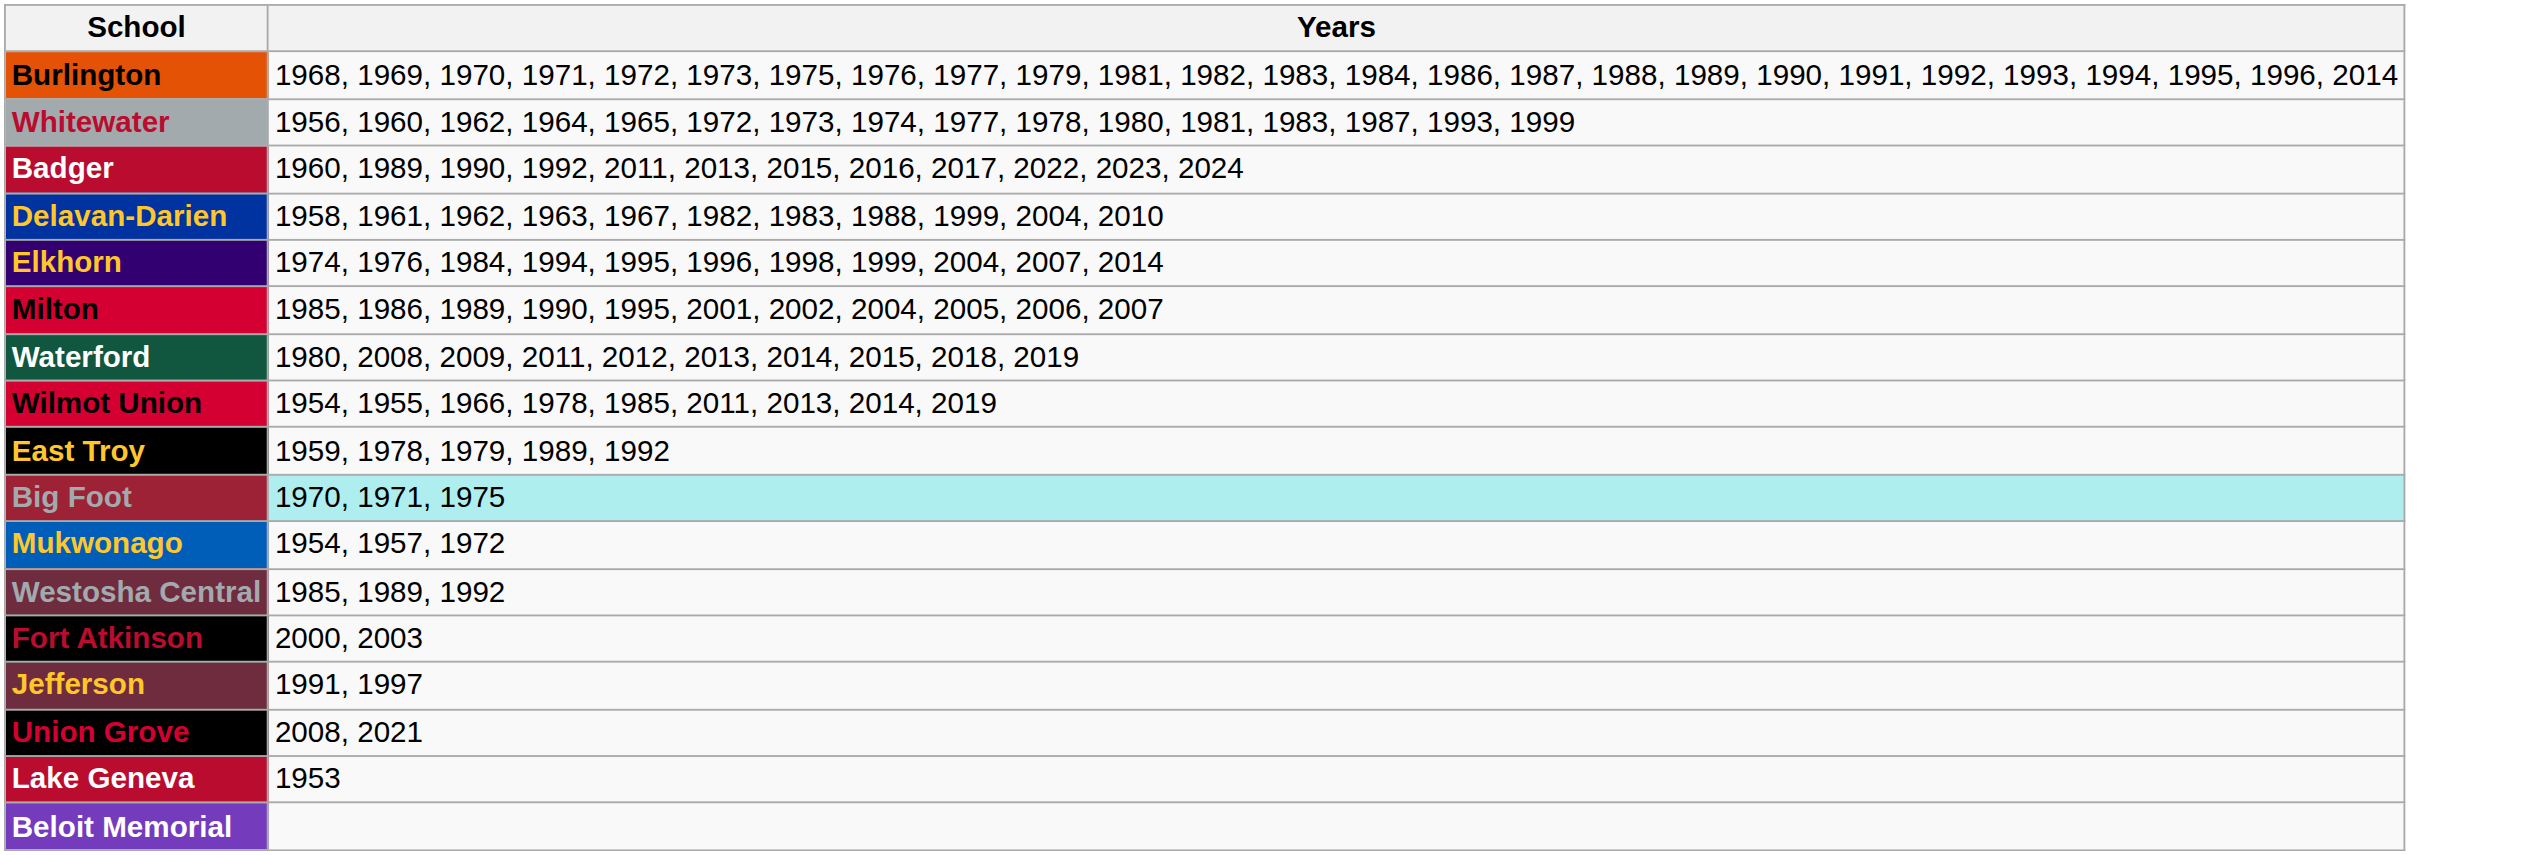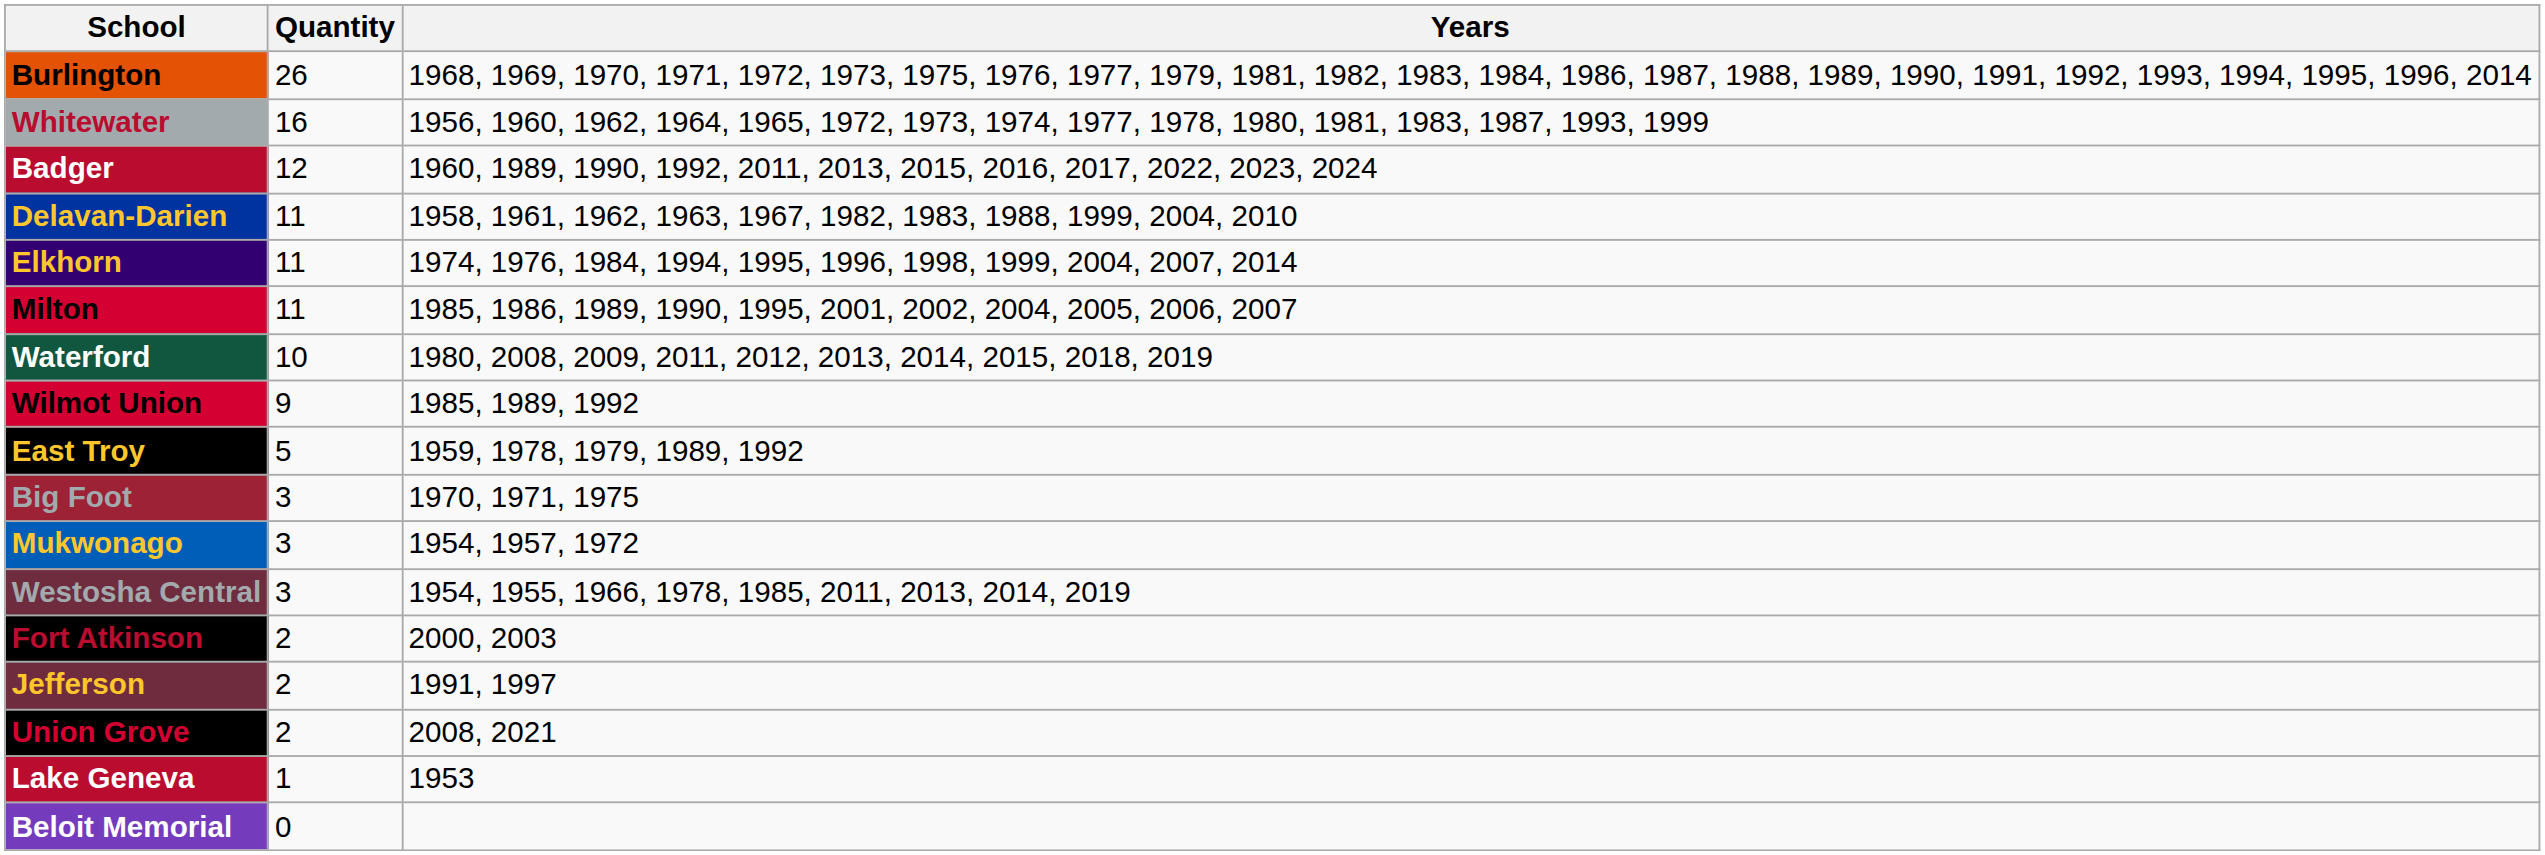 <table class="wikitable">
 <tr>
 <th>School</th>
+<th>Quantity</th>
 <th>Years</th>
 </tr>
 <tr>
 <td style="background: #e35205; color: black"><strong>Burlington</strong></td>
+<td>26</td>
 <td>1968, 1969, 1970, 1971, 1972, 1973, 1975, 1976, 1977, 1979, 1981, 1982, 1983, 1984, 1986, 1987, 1988, 1989, 1990, 1991, 1992, 1993, 1994, 1995, 1996, 2014</td>
 </tr>
 <tr>
 <td style="background: #a2aaad; color: #ba0c2f"><strong>Whitewater</strong></td>
+<td>16</td>
 <td>1956, 1960, 1962, 1964, 1965, 1972, 1973, 1974, 1977, 1978, 1980, 1981, 1983, 1987, 1993, 1999</td>
 </tr>
 <tr>
 <td style="background: #ba0c2f; color: white"><strong>Badger</strong></td>
+<td>12</td>
 <td>1960, 1989, 1990, 1992, 2011, 2013, 2015, 2016, 2017, 2022, 2023, 2024</td>
 </tr>
 <tr>
 <td style="background: #0032a0; color: #ffc72c"><strong>Delavan-Darien</strong></td>
+<td>11</td>
 <td>1958, 1961, 1962, 1963, 1967, 1982, 1983, 1988, 1999, 2004, 2010</td>
 </tr>
 <tr>
 <td style="background: #330072; color: #ffc72c"><strong>Elkhorn</strong></td>
+<td>11</td>
 <td>1974, 1976, 1984, 1994, 1995, 1996, 1998, 1999, 2004, 2007, 2014</td>
 </tr>
 <tr>
 <td style="background: #d50032; color: black"><strong>Milton</strong></td>
+<td>11</td>
 <td>1985, 1986, 1989, 1990, 1995, 2001, 2002, 2004, 2005, 2006, 2007</td>
 </tr>
 <tr>
 <td style="background: #115740; color: white"><strong>Waterford</strong></td>
+<td>10</td>
 <td>1980, 2008, 2009, 2011, 2012, 2013, 2014, 2015, 2018, 2019</td>
 </tr>
 <tr>
 <td style="background: #d50032; color: black"><strong>Wilmot Union</strong></td>
-<td>1954, 1955, 1966, 1978, 1985, 2011, 2013, 2014, 2019</td>
+<td>9</td>
+<td>1985, 1989, 1992</td>
 </tr>
 <tr>
 <td style="background: black; color: #ffc72c"><strong>East Troy</strong></td>
+<td>5</td>
 <td>1959, 1978, 1979, 1989, 1992</td>
 </tr>
 <tr>
 <td style="background: #9d2235; color: #a2aaad"><strong>Big Foot</strong></td>
-<td style="background: paleturquoise;">1970, 1971, 1975</td>
+<td>3</td>
+<td>1970, 1971, 1975</td>
 </tr>
 <tr>
 <td style="background: #005eb8; color: #ffc72c"><strong>Mukwonago</strong></td>
+<td>3</td>
 <td>1954, 1957, 1972</td>
 </tr>
 <tr>
 <td style="background: #6f2c3f; color: #a2aaad"><strong>Westosha Central</strong></td>
-<td>1985, 1989, 1992</td>
+<td>3</td>
+<td>1954, 1955, 1966, 1978, 1985, 2011, 2013, 2014, 2019</td>
 </tr>
 <tr>
 <td style="background: black; color: #ba0c2f"><strong>Fort Atkinson</strong></td>
+<td>2</td>
 <td>2000, 2003</td>
 </tr>
 <tr>
 <td style="background: #6f2c3f; color: #ffc72c"><strong>Jefferson</strong></td>
+<td>2</td>
 <td>1991, 1997</td>
 </tr>
 <tr>
 <td style="background: black; color: #d50032"><strong>Union Grove</strong></td>
+<td>2</td>
 <td>2008, 2021</td>
 </tr>
 <tr>
 <td style="background: #ba0c2f; color: white"><strong>Lake Geneva</strong></td>
+<td>1</td>
 <td>1953</td>
 </tr>
 <tr>
 <td style="background: #753bbd; color: white"><strong>Beloit Memorial</strong></td>
+<td>0</td>
 <td></td>
 </tr>
 </table>
